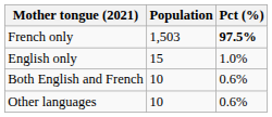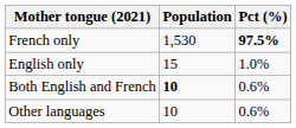 <table class="wikitable">
 <tr>
 <th>Mother tongue (2021)</th>
 <th>Population</th>
 <th>Pct (%)</th>
 </tr>
 <tr>
 <td>French only</td>
-<td>1,503</td>
+<td>1,530</td>
 <td><strong>97.5%</strong></td>
 </tr>
 <tr>
 <td>English only</td>
 <td>15</td>
 <td>1.0%</td>
 </tr>
 <tr>
 <td>Both English and French</td>
-<td>10</td>
+<td><strong>10</strong></td>
 <td>0.6%</td>
 </tr>
 <tr>
 <td>Other languages</td>
 <td>10</td>
 <td>0.6%</td>
 </tr>
 </table>
